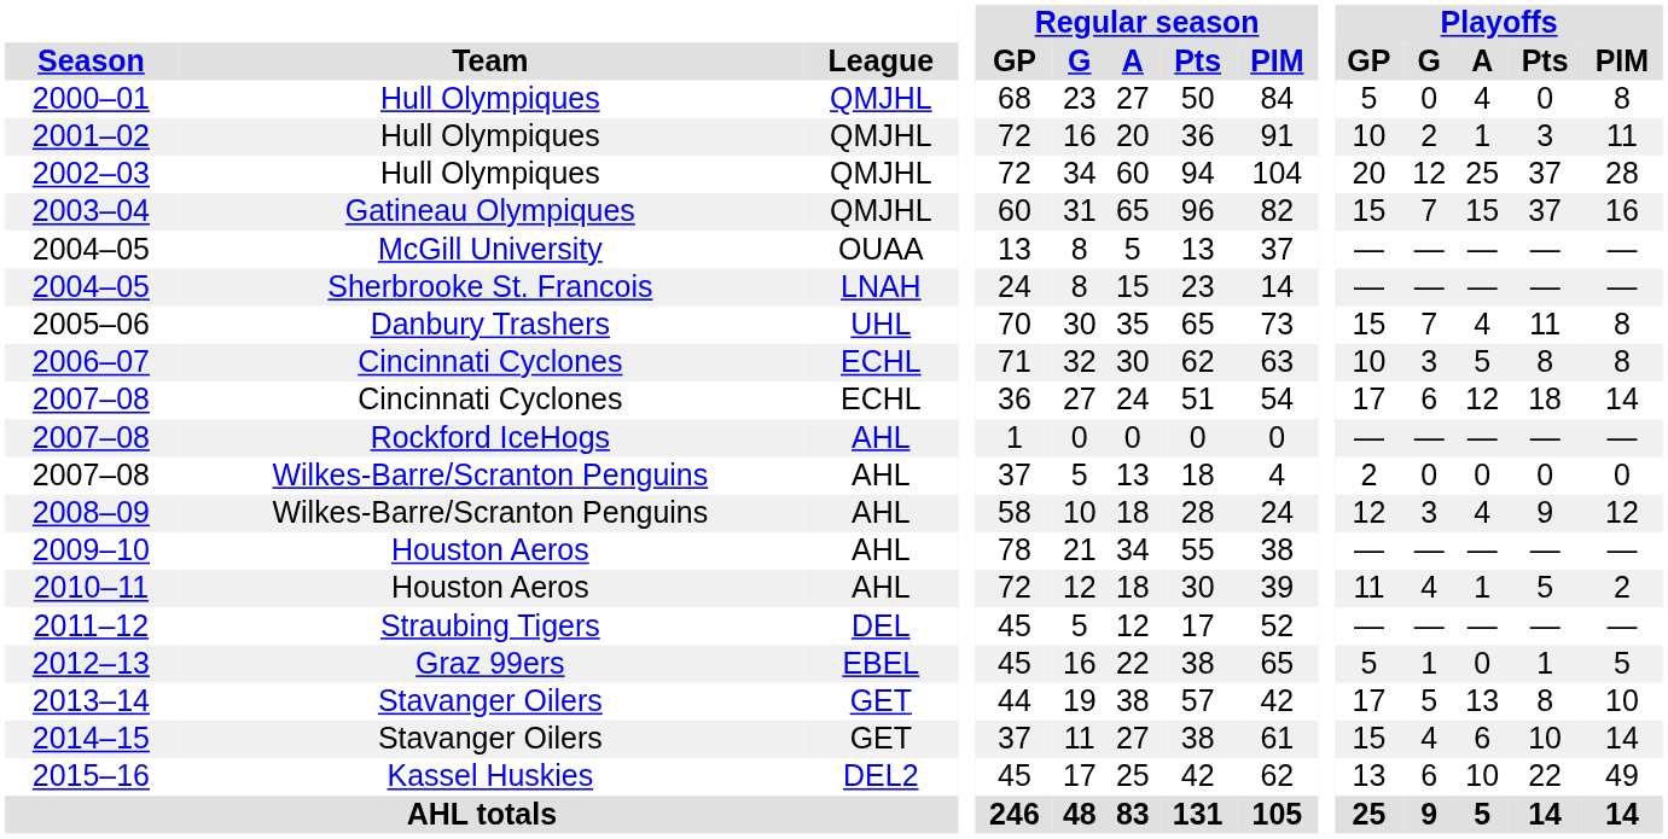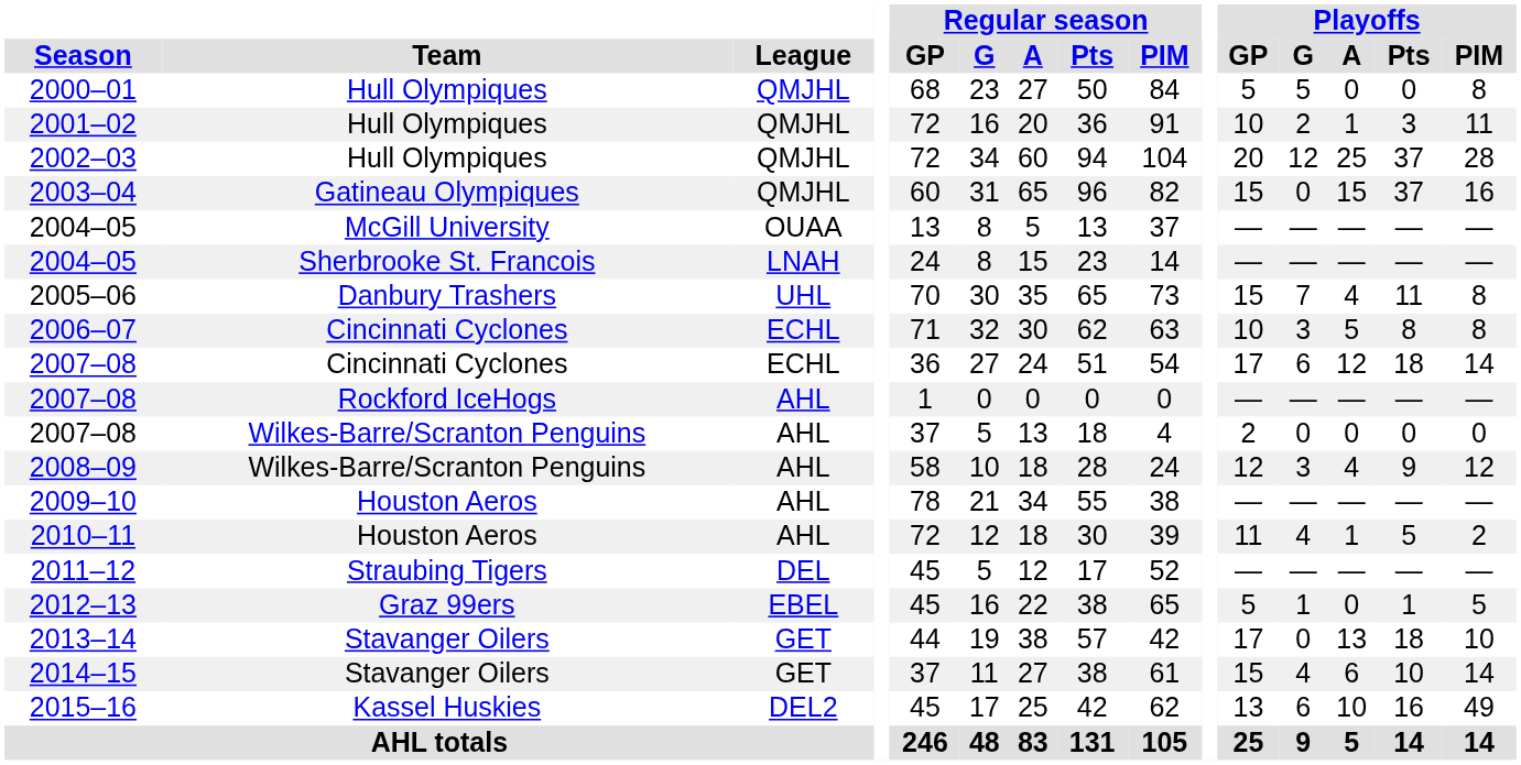 <table border="0" cellpadding="1" cellspacing="0" style="text-align:center; width:55em;">
 <tr style="background:#e0e0e0;">
 <th colspan="3"  bgcolor="#ffffff"> </th>
 <th rowspan="99" bgcolor="#ffffff"> </th>
 <th colspan="5"><a href='#'>Regular season</a></th>
 <th rowspan="99" bgcolor="#ffffff"> </th>
 <th colspan="5"><a href='#'>Playoffs</a></th>
 </tr>
 <tr style="background:#e0e0e0;">
 <th><a href='#'>Season</a></th>
 <th>Team</th>
 <th>League</th>
 <th>GP</th>
 <th><a href='#'>G</a></th>
 <th><a href='#'>A</a></th>
 <th><a href='#'>Pts</a></th>
 <th><a href='#'>PIM</a></th>
 <th>GP</th>
 <th>G</th>
 <th>A</th>
 <th>Pts</th>
 <th>PIM</th>
 </tr>
 <tr>
 <td><a href='#'>2000–01</a></td>
 <td><a href='#'>Hull Olympiques</a></td>
 <td><a href='#'>QMJHL</a></td>
 <td>68</td>
 <td>23</td>
 <td>27</td>
 <td>50</td>
 <td>84</td>
 <td>5</td>
+<td>5</td>
 <td>0</td>
-<td>4</td>
 <td>0</td>
 <td>8</td>
 </tr>
 <tr bgcolor="#f0f0f0">
 <td><a href='#'>2001–02</a></td>
 <td>Hull Olympiques</td>
 <td>QMJHL</td>
 <td>72</td>
 <td>16</td>
 <td>20</td>
 <td>36</td>
 <td>91</td>
 <td>10</td>
 <td>2</td>
 <td>1</td>
 <td>3</td>
 <td>11</td>
 </tr>
 <tr>
 <td><a href='#'>2002–03</a></td>
 <td>Hull Olympiques</td>
 <td>QMJHL</td>
 <td>72</td>
 <td>34</td>
 <td>60</td>
 <td>94</td>
 <td>104</td>
 <td>20</td>
 <td>12</td>
 <td>25</td>
 <td>37</td>
 <td>28</td>
 </tr>
 <tr bgcolor="#f0f0f0">
 <td><a href='#'>2003–04</a></td>
 <td><a href='#'>Gatineau Olympiques</a></td>
 <td>QMJHL</td>
 <td>60</td>
 <td>31</td>
 <td>65</td>
 <td>96</td>
 <td>82</td>
 <td>15</td>
-<td>7</td>
+<td>0</td>
 <td>15</td>
 <td>37</td>
 <td>16</td>
 </tr>
 <tr>
 <td>2004–05</td>
 <td><a href='#'>McGill University</a></td>
 <td>OUAA</td>
 <td>13</td>
 <td>8</td>
 <td>5</td>
 <td>13</td>
 <td>37</td>
 <td>—</td>
 <td>—</td>
 <td>—</td>
 <td>—</td>
 <td>—</td>
 </tr>
 <tr bgcolor="#f0f0f0">
 <td><a href='#'>2004–05</a></td>
 <td><a href='#'>Sherbrooke St. Francois</a></td>
 <td><a href='#'>LNAH</a></td>
 <td>24</td>
 <td>8</td>
 <td>15</td>
 <td>23</td>
 <td>14</td>
 <td>—</td>
 <td>—</td>
 <td>—</td>
 <td>—</td>
 <td>—</td>
 </tr>
 <tr>
 <td>2005–06</td>
 <td><a href='#'>Danbury Trashers</a></td>
 <td><a href='#'>UHL</a></td>
 <td>70</td>
 <td>30</td>
 <td>35</td>
 <td>65</td>
 <td>73</td>
 <td>15</td>
 <td>7</td>
 <td>4</td>
 <td>11</td>
 <td>8</td>
 </tr>
 <tr bgcolor="#f0f0f0">
 <td><a href='#'>2006–07</a></td>
 <td><a href='#'>Cincinnati Cyclones</a></td>
 <td><a href='#'>ECHL</a></td>
 <td>71</td>
 <td>32</td>
 <td>30</td>
 <td>62</td>
 <td>63</td>
 <td>10</td>
 <td>3</td>
 <td>5</td>
 <td>8</td>
 <td>8</td>
 </tr>
 <tr>
 <td><a href='#'>2007–08</a></td>
 <td>Cincinnati Cyclones</td>
 <td>ECHL</td>
 <td>36</td>
 <td>27</td>
 <td>24</td>
 <td>51</td>
 <td>54</td>
 <td>17</td>
 <td>6</td>
 <td>12</td>
 <td>18</td>
 <td>14</td>
 </tr>
 <tr bgcolor="#f0f0f0">
 <td><a href='#'>2007–08</a></td>
 <td><a href='#'>Rockford IceHogs</a></td>
 <td><a href='#'>AHL</a></td>
 <td>1</td>
 <td>0</td>
 <td>0</td>
 <td>0</td>
 <td>0</td>
 <td>—</td>
 <td>—</td>
 <td>—</td>
 <td>—</td>
 <td>—</td>
 </tr>
 <tr>
 <td>2007–08</td>
 <td><a href='#'>Wilkes-Barre/Scranton Penguins</a></td>
 <td>AHL</td>
 <td>37</td>
 <td>5</td>
 <td>13</td>
 <td>18</td>
 <td>4</td>
 <td>2</td>
 <td>0</td>
 <td>0</td>
 <td>0</td>
 <td>0</td>
 </tr>
 <tr bgcolor="#f0f0f0">
 <td><a href='#'>2008–09</a></td>
 <td>Wilkes-Barre/Scranton Penguins</td>
 <td>AHL</td>
 <td>58</td>
 <td>10</td>
 <td>18</td>
 <td>28</td>
 <td>24</td>
 <td>12</td>
 <td>3</td>
 <td>4</td>
 <td>9</td>
 <td>12</td>
 </tr>
 <tr>
 <td><a href='#'>2009–10</a></td>
 <td><a href='#'>Houston Aeros</a></td>
 <td>AHL</td>
 <td>78</td>
 <td>21</td>
 <td>34</td>
 <td>55</td>
 <td>38</td>
 <td>—</td>
 <td>—</td>
 <td>—</td>
 <td>—</td>
 <td>—</td>
 </tr>
 <tr bgcolor="#f0f0f0">
 <td><a href='#'>2010–11</a></td>
 <td>Houston Aeros</td>
 <td>AHL</td>
 <td>72</td>
 <td>12</td>
 <td>18</td>
 <td>30</td>
 <td>39</td>
 <td>11</td>
 <td>4</td>
 <td>1</td>
 <td>5</td>
 <td>2</td>
 </tr>
 <tr>
 <td><a href='#'>2011–12</a></td>
 <td><a href='#'>Straubing Tigers</a></td>
 <td><a href='#'>DEL</a></td>
 <td>45</td>
 <td>5</td>
 <td>12</td>
 <td>17</td>
 <td>52</td>
 <td>—</td>
 <td>—</td>
 <td>—</td>
 <td>—</td>
 <td>—</td>
 </tr>
 <tr bgcolor="#f0f0f0">
 <td><a href='#'>2012–13</a></td>
 <td><a href='#'>Graz 99ers</a></td>
 <td><a href='#'>EBEL</a></td>
 <td>45</td>
 <td>16</td>
 <td>22</td>
 <td>38</td>
 <td>65</td>
 <td>5</td>
 <td>1</td>
 <td>0</td>
 <td>1</td>
 <td>5</td>
 </tr>
 <tr>
 <td><a href='#'>2013–14</a></td>
 <td><a href='#'>Stavanger Oilers</a></td>
 <td><a href='#'>GET</a></td>
 <td>44</td>
 <td>19</td>
 <td>38</td>
 <td>57</td>
 <td>42</td>
 <td>17</td>
-<td>5</td>
+<td>0</td>
 <td>13</td>
-<td>8</td>
+<td>18</td>
 <td>10</td>
 </tr>
 <tr bgcolor="#f0f0f0">
 <td><a href='#'>2014–15</a></td>
 <td>Stavanger Oilers</td>
 <td>GET</td>
 <td>37</td>
 <td>11</td>
 <td>27</td>
 <td>38</td>
 <td>61</td>
 <td>15</td>
 <td>4</td>
 <td>6</td>
 <td>10</td>
 <td>14</td>
 </tr>
 <tr>
 <td><a href='#'>2015–16</a></td>
 <td><a href='#'>Kassel Huskies</a></td>
 <td><a href='#'>DEL2</a></td>
 <td>45</td>
 <td>17</td>
 <td>25</td>
 <td>42</td>
 <td>62</td>
 <td>13</td>
 <td>6</td>
 <td>10</td>
-<td>22</td>
+<td>16</td>
 <td>49</td>
 </tr>
 <tr bgcolor="#e0e0e0">
 <th colspan="3">AHL totals</th>
 <th>246</th>
 <th>48</th>
 <th>83</th>
 <th>131</th>
 <th>105</th>
 <th>25</th>
 <th>9</th>
 <th>5</th>
 <th>14</th>
 <th>14</th>
 </tr>
 </table>
